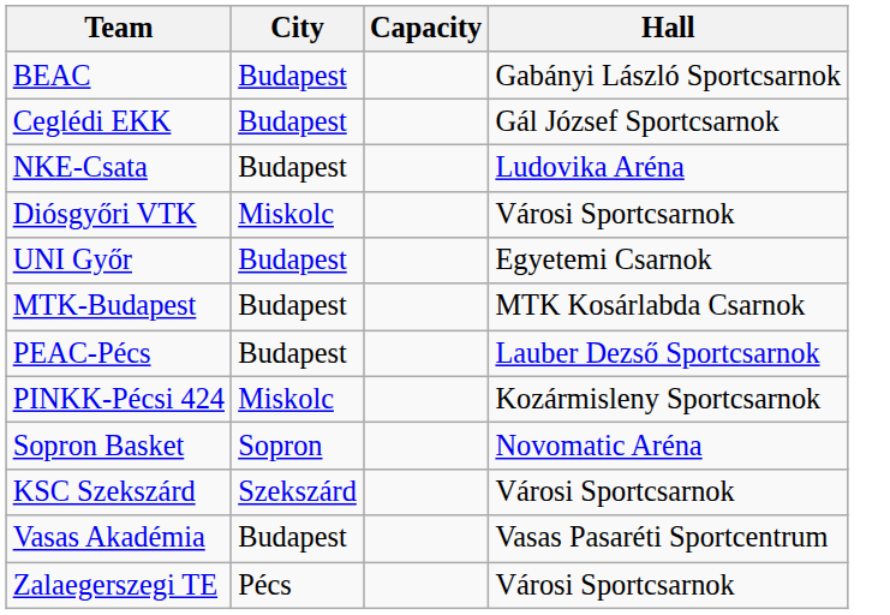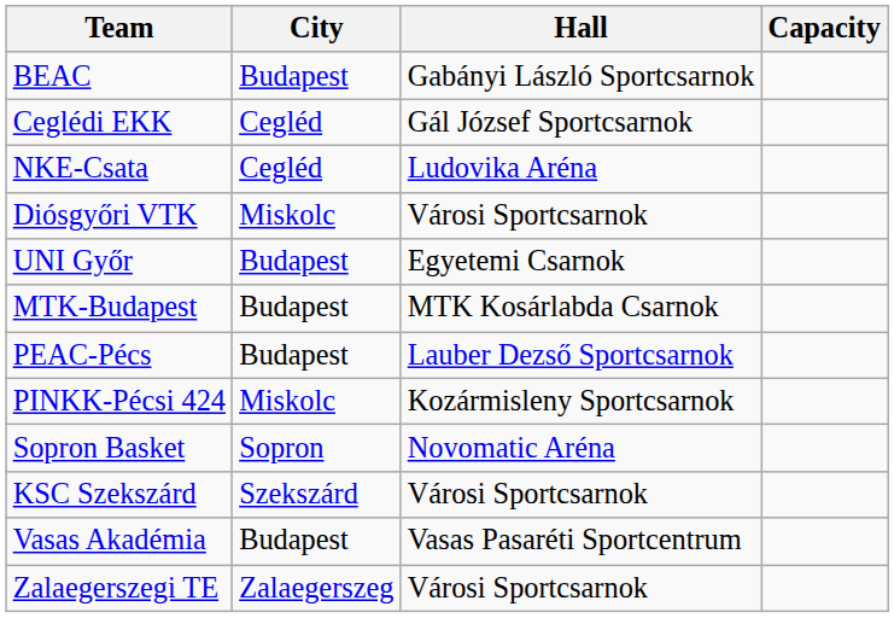 <table class="wikitable sortable" style="margin:1em 2em 1em 1em;">
 <tr>
 <th>Team</th>
 <th>City</th>
+<th>Hall</th>
 <th>Capacity</th>
-<th>Hall</th>
 </tr>
 <tr>
 <td><a href='#'>BEAC</a></td>
 <td><a href='#'>Budapest</a></td>
+<td>Gabányi László Sportcsarnok</td>
 <td></td>
-<td>Gabányi László Sportcsarnok</td>
 </tr>
 <tr>
 <td><a href='#'>Ceglédi EKK</a></td>
-<td><a href='#'>Budapest</a></td>
+<td><a href='#'>Cegléd</a></td>
+<td>Gál József Sportcsarnok</td>
 <td></td>
-<td>Gál József Sportcsarnok</td>
 </tr>
 <tr>
 <td><a href='#'>NKE-Csata</a></td>
-<td>Budapest</td>
+<td><a href='#'>Cegléd</a></td>
+<td><a href='#'>Ludovika Aréna</a></td>
 <td></td>
-<td><a href='#'>Ludovika Aréna</a></td>
 </tr>
 <tr>
 <td><a href='#'>Diósgyőri VTK</a></td>
 <td><a href='#'>Miskolc</a></td>
+<td>Városi Sportcsarnok</td>
 <td></td>
-<td>Városi Sportcsarnok</td>
 </tr>
 <tr>
 <td><a href='#'>UNI Győr</a></td>
 <td><a href='#'>Budapest</a></td>
+<td>Egyetemi Csarnok</td>
 <td></td>
-<td>Egyetemi Csarnok</td>
 </tr>
 <tr>
 <td><a href='#'>MTK-Budapest</a></td>
 <td>Budapest</td>
+<td>MTK Kosárlabda Csarnok</td>
 <td></td>
-<td>MTK Kosárlabda Csarnok</td>
 </tr>
 <tr>
 <td><a href='#'>PEAC-Pécs</a></td>
 <td>Budapest</td>
+<td><a href='#'>Lauber Dezső Sportcsarnok</a></td>
 <td></td>
-<td><a href='#'>Lauber Dezső Sportcsarnok</a></td>
 </tr>
 <tr>
 <td><a href='#'>PINKK-Pécsi 424</a></td>
 <td><a href='#'>Miskolc</a></td>
+<td>Kozármisleny Sportcsarnok</td>
 <td></td>
-<td>Kozármisleny Sportcsarnok</td>
 </tr>
 <tr>
 <td><a href='#'>Sopron Basket</a></td>
 <td><a href='#'>Sopron</a></td>
+<td><a href='#'>Novomatic Aréna</a></td>
 <td></td>
-<td><a href='#'>Novomatic Aréna</a></td>
 </tr>
 <tr>
 <td><a href='#'>KSC Szekszárd</a></td>
 <td><a href='#'>Szekszárd</a></td>
+<td>Városi Sportcsarnok</td>
 <td></td>
-<td>Városi Sportcsarnok</td>
 </tr>
 <tr>
 <td><a href='#'>Vasas Akadémia</a></td>
 <td>Budapest</td>
+<td>Vasas Pasaréti Sportcentrum</td>
 <td></td>
-<td>Vasas Pasaréti Sportcentrum</td>
 </tr>
 <tr>
 <td><a href='#'>Zalaegerszegi TE</a></td>
-<td>Pécs</td>
+<td><a href='#'>Zalaegerszeg</a></td>
+<td>Városi Sportcsarnok</td>
 <td></td>
-<td>Városi Sportcsarnok</td>
 </tr>
 </table>
